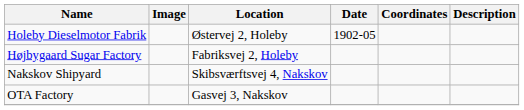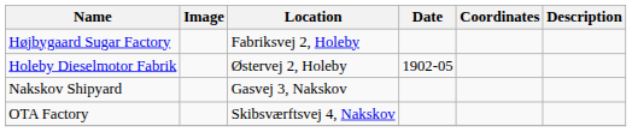 <table class="wikitable sortable">
 <tr>
 <th>Name</th>
 <th>Image</th>
 <th>Location</th>
 <th>Date</th>
 <th>Coordinates</th>
 <th>Description</th>
 </tr>
 <tr>
+<td><a href='#'>Højbygaard Sugar Factory</a></td>
+<td></td>
+<td>Fabriksvej 2, <a href='#'>Holeby</a></td>
+<td></td>
+<td></td>
+<td></td>
+</tr>
+<tr>
 <td><a href='#'>Holeby Dieselmotor Fabrik</a></td>
 <td></td>
 <td>Østervej 2, Holeby</td>
 <td>1902-05</td>
 <td></td>
 <td></td>
 </tr>
 <tr>
-<td><a href='#'>Højbygaard Sugar Factory</a></td>
+<td>Nakskov Shipyard</td>
 <td></td>
-<td>Fabriksvej 2, <a href='#'>Holeby</a></td>
+<td>Gasvej 3, Nakskov</td>
 <td></td>
 <td></td>
 <td></td>
 </tr>
 <tr>
-<td>Nakskov Shipyard</td>
+<td>OTA Factory</td>
 <td></td>
 <td>Skibsværftsvej 4, <a href='#'>Nakskov</a></td>
 <td></td>
 <td></td>
 <td></td>
 </tr>
 <tr>
-<td>OTA Factory</td>
-<td></td>
-<td>Gasvej 3, Nakskov</td>
-<td></td>
-<td></td>
-<td></td>
-</tr>
-<tr>
 </tr>
 </table>
